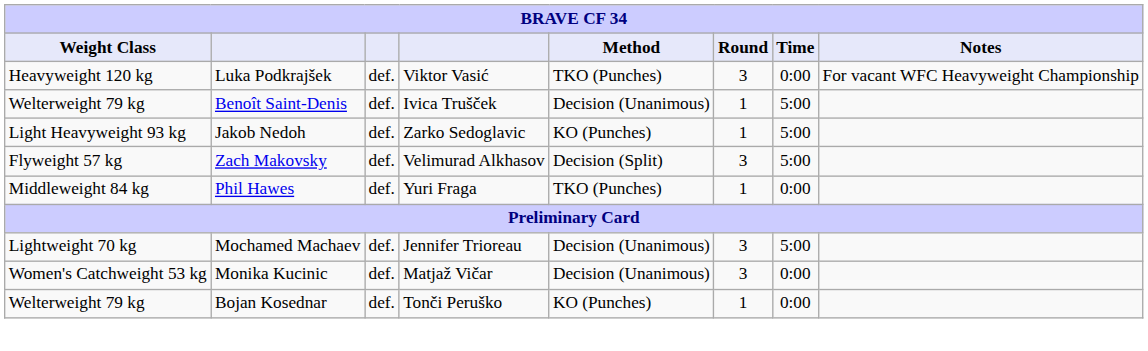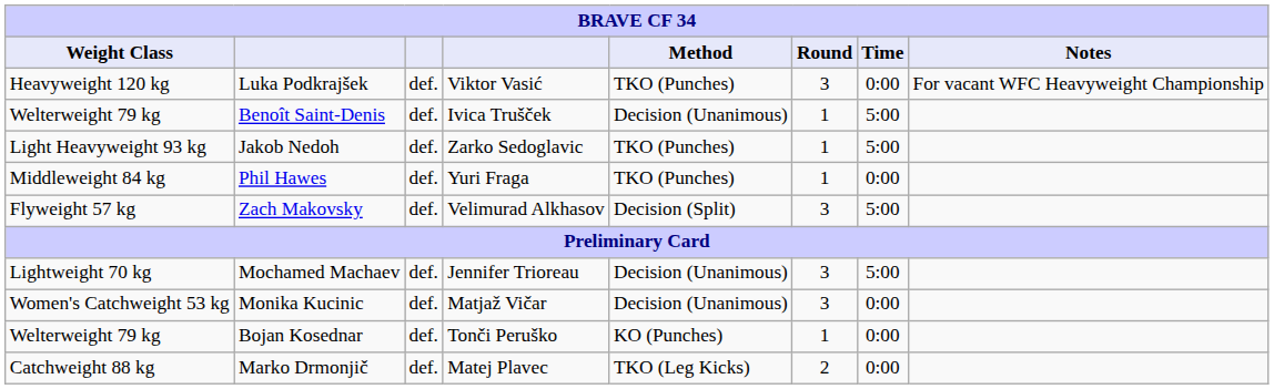 <table class="wikitable" style="font-size: 80%;">
 <tr>
 <th colspan="8" style="background-color: #ccf; color: #000080; text-align: center;"><strong>BRAVE CF 34</strong></th>
 </tr>
 <tr>
 <th colspan="1" style="background-color: #E6E8FA; color: #000000; text-align: center;">Weight Class</th>
 <th colspan="1" style="background-color: #E6E8FA; color: #000000; text-align: center;"></th>
 <th colspan="1" style="background-color: #E6E8FA; color: #000000; text-align: center;"></th>
 <th colspan="1" style="background-color: #E6E8FA; color: #000000; text-align: center;"></th>
 <th colspan="1" style="background-color: #E6E8FA; color: #000000; text-align: center;">Method</th>
 <th colspan="1" style="background-color: #E6E8FA; color: #000000; text-align: center;">Round</th>
 <th colspan="1" style="background-color: #E6E8FA; color: #000000; text-align: center;">Time</th>
 <th colspan="1" style="background-color: #E6E8FA; color: #000000; text-align: center;">Notes</th>
 </tr>
 <tr>
 <td>Heavyweight 120 kg</td>
 <td> Luka Podkrajšek</td>
 <td>def.</td>
 <td> Viktor Vasić</td>
 <td>TKO (Punches)</td>
 <td align=center>3</td>
 <td align=center>0:00</td>
 <td>For vacant WFC Heavyweight Championship</td>
 </tr>
 <tr>
 <td>Welterweight 79 kg</td>
 <td> <a href='#'>Benoît Saint-Denis</a></td>
 <td>def.</td>
 <td> Ivica Trušček</td>
 <td>Decision (Unanimous)</td>
 <td align=center>1</td>
 <td align=center>5:00</td>
 <td></td>
 </tr>
 <tr>
 <td>Light Heavyweight 93 kg</td>
 <td> Jakob Nedoh</td>
 <td>def.</td>
 <td> Zarko Sedoglavic</td>
-<td>KO (Punches)</td>
+<td>TKO (Punches)</td>
 <td align=center>1</td>
-<td align=center>5:00</td>
-<td></td>
-</tr>
-<tr>
-<td>Flyweight 57 kg</td>
-<td> <a href='#'>Zach Makovsky</a></td>
-<td>def.</td>
-<td> Velimurad Alkhasov</td>
-<td>Decision (Split)</td>
-<td align=center>3</td>
 <td align=center>5:00</td>
 <td></td>
 </tr>
 <tr>
 <td>Middleweight 84 kg</td>
 <td> <a href='#'>Phil Hawes</a></td>
 <td>def.</td>
 <td> Yuri Fraga</td>
 <td>TKO (Punches)</td>
 <td align=center>1</td>
 <td align=center>0:00</td>
+<td></td>
+</tr>
+<tr>
+<td>Flyweight 57 kg</td>
+<td> <a href='#'>Zach Makovsky</a></td>
+<td>def.</td>
+<td> Velimurad Alkhasov</td>
+<td>Decision (Split)</td>
+<td align=center>3</td>
+<td align=center>5:00</td>
 <td></td>
 </tr>
 <tr>
 <th colspan="8" style="background-color: #ccf; color: #000080; text-align: center;"><strong>Preliminary Card</strong></th>
 </tr>
 <tr>
 <td>Lightweight 70 kg</td>
 <td> Mochamed Machaev</td>
 <td>def.</td>
 <td> Jennifer Trioreau</td>
 <td>Decision (Unanimous)</td>
 <td align=center>3</td>
 <td align=center>5:00</td>
 <td></td>
 </tr>
 <tr>
 <td>Women's Catchweight 53 kg</td>
 <td> Monika Kucinic</td>
 <td>def.</td>
 <td> Matjaž Vičar</td>
 <td>Decision (Unanimous)</td>
 <td align=center>3</td>
 <td align=center>0:00</td>
 <td></td>
 </tr>
 <tr>
 <td>Welterweight 79 kg</td>
 <td> Bojan Kosednar</td>
 <td>def.</td>
 <td> Tonči Peruško</td>
 <td>KO (Punches)</td>
 <td align=center>1</td>
 <td align=center>0:00</td>
 <td></td>
 </tr>
+<tr>
+<td>Catchweight 88 kg</td>
+<td> Marko Drmonjič</td>
+<td>def.</td>
+<td> Matej Plavec</td>
+<td>TKO (Leg Kicks)</td>
+<td align=center>2</td>
+<td align=center>0:00</td>
+<td></td>
+</tr>
 </table>
